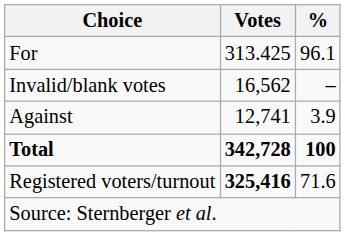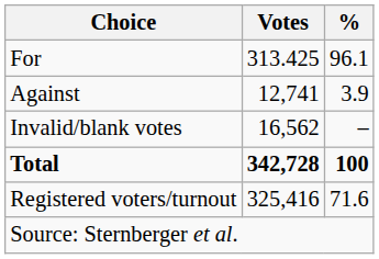 <table class=wikitable style=text-align:right>
 <tr>
 <th>Choice</th>
 <th>Votes</th>
 <th>%</th>
 </tr>
 <tr>
 <td align=left>For</td>
 <td>313.425</td>
 <td>96.1</td>
 </tr>
 <tr>
+<td align=left>Against</td>
+<td>12,741</td>
+<td>3.9</td>
+</tr>
+<tr>
 <td align=left>Invalid/blank votes</td>
 <td>16,562</td>
 <td>–</td>
-</tr>
-<tr>
-<td align=left>Against</td>
-<td>12,741</td>
-<td>3.9</td>
 </tr>
 <tr>
 <td align=left><strong>Total</strong></td>
 <td><strong>342,728</strong></td>
 <td><strong>100</strong></td>
 </tr>
 <tr>
 <td align=left>Registered voters/turnout</td>
-<td><strong>325,416</strong></td>
+<td>325,416</td>
 <td>71.6</td>
 </tr>
 <tr>
 <td align=left colspan=3>Source: Sternberger <em>et al</em>.</td>
 </tr>
 </table>
